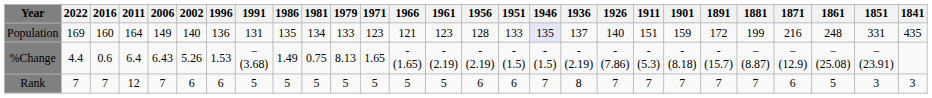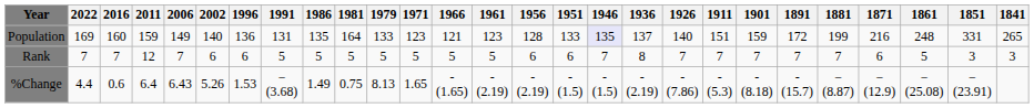 <table class="wikitable">
 <tr>
 <th style="background:grey;">Year</th>
 <th>2022</th>
 <th>2016</th>
 <th>2011</th>
 <th>2006</th>
 <th>2002</th>
 <th>1996</th>
 <th>1991</th>
 <th>1986</th>
 <th>1981</th>
 <th>1979</th>
 <th>1971</th>
 <th>1966</th>
 <th>1961</th>
 <th>1956</th>
 <th>1951</th>
 <th>1946</th>
 <th>1936</th>
 <th>1926</th>
 <th>1911</th>
 <th>1901</th>
 <th>1891</th>
 <th>1881</th>
 <th>1871</th>
 <th>1861</th>
 <th>1851</th>
 <th>1841</th>
 </tr>
 <tr align="center">
 <td style="background:grey;">Population</td>
 <td>169</td>
 <td>160</td>
-<td>164</td>
+<td>159</td>
 <td>149</td>
 <td>140</td>
 <td>136</td>
 <td>131</td>
 <td>135</td>
-<td>134</td>
+<td>164</td>
 <td>133</td>
 <td>123</td>
 <td>121</td>
 <td>123</td>
 <td>128</td>
 <td>133</td>
 <td style="background: lavender;">135</td>
 <td>137</td>
 <td>140</td>
 <td>151</td>
 <td>159</td>
 <td>172</td>
 <td>199</td>
 <td>216</td>
 <td>248</td>
 <td>331</td>
-<td>435</td>
+<td>265</td>
+</tr>
+<tr align="center">
+<td style="background:grey;">Rank</td>
+<td>7</td>
+<td>7</td>
+<td>12</td>
+<td>7</td>
+<td>6</td>
+<td>6</td>
+<td>5</td>
+<td>5</td>
+<td>5</td>
+<td>5</td>
+<td>5</td>
+<td>5</td>
+<td>5</td>
+<td>6</td>
+<td>6</td>
+<td>7</td>
+<td>8</td>
+<td>7</td>
+<td>7</td>
+<td>7</td>
+<td>7</td>
+<td>7</td>
+<td>6</td>
+<td>5</td>
+<td>3</td>
+<td>3</td>
 </tr>
 <tr align="center">
 <td style="background:grey;">%Change</td>
 <td>4.4</td>
 <td>0.6</td>
 <td>6.4</td>
 <td>6.43</td>
 <td>5.26</td>
 <td>1.53</td>
 <td>− (3.68)</td>
 <td>1.49</td>
 <td>0.75</td>
 <td>8.13</td>
 <td>1.65</td>
 <td>- (1.65)</td>
 <td>- (2.19)</td>
 <td>- (2.19)</td>
 <td>- (1.5)</td>
 <td>- (1.5)</td>
 <td>- (2.19)</td>
 <td>- (7.86)</td>
 <td>- (5.3)</td>
 <td>- (8.18)</td>
 <td>- (15.7)</td>
 <td>− (8.87)</td>
 <td>− (12.9)</td>
 <td>− (25.08)</td>
 <td>− (23.91)</td>
 <td></td>
 </tr>
-<tr align="center">
-<td style="background:grey;">Rank</td>
-<td>7</td>
-<td>7</td>
-<td>12</td>
-<td>7</td>
-<td>6</td>
-<td>6</td>
-<td>5</td>
-<td>5</td>
-<td>5</td>
-<td>5</td>
-<td>5</td>
-<td>5</td>
-<td>5</td>
-<td>6</td>
-<td>6</td>
-<td>7</td>
-<td>8</td>
-<td>7</td>
-<td>7</td>
-<td>7</td>
-<td>7</td>
-<td>7</td>
-<td>6</td>
-<td>5</td>
-<td>3</td>
-<td>3</td>
-</tr>
 </table>
